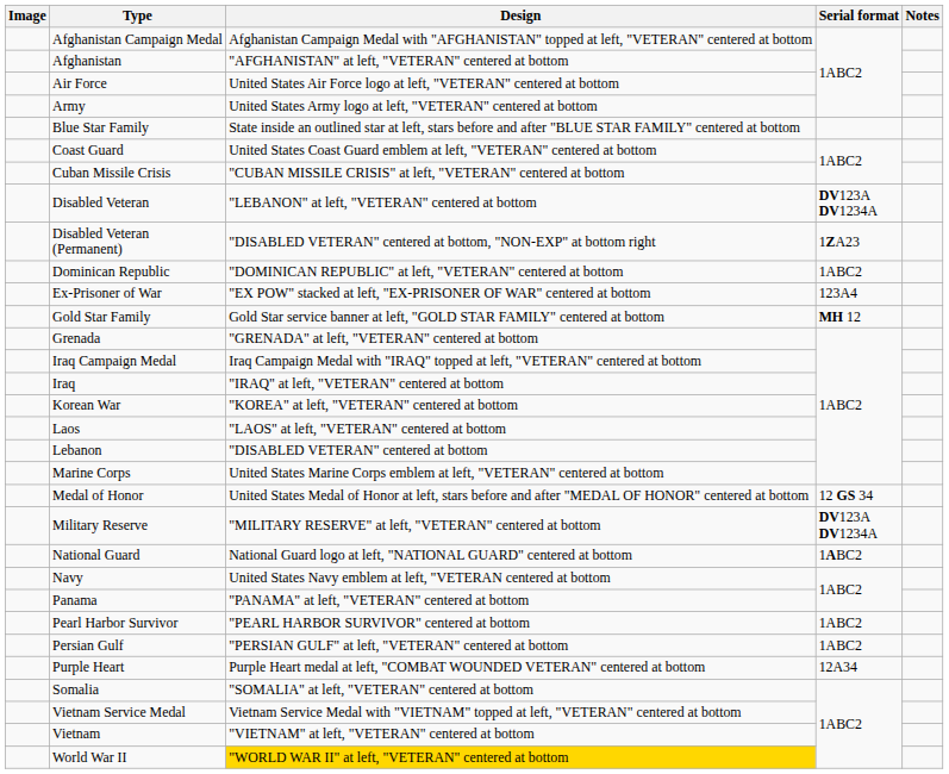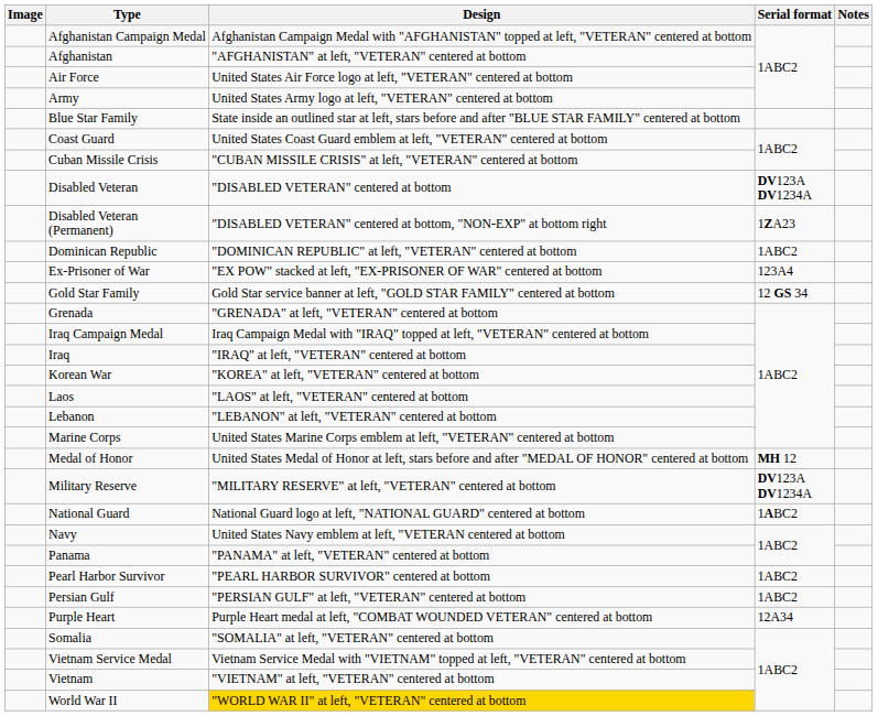 <table class="wikitable">
 <tr>
 <th>Image</th>
 <th>Type</th>
 <th>Design</th>
 <th>Serial format</th>
 <th>Notes</th>
 </tr>
 <tr>
 <td></td>
 <td>Afghanistan Campaign Medal</td>
 <td>Afghanistan Campaign Medal with "AFGHANISTAN" topped at left, "VETERAN" centered at bottom</td>
 <td rowspan="4">1ABC2</td>
 <td></td>
 </tr>
 <tr>
 <td></td>
 <td>Afghanistan</td>
 <td>"AFGHANISTAN" at left, "VETERAN" centered at bottom</td>
 <td></td>
 </tr>
 <tr>
 <td></td>
 <td>Air Force</td>
 <td>United States Air Force logo at left, "VETERAN" centered at bottom</td>
 <td></td>
 </tr>
 <tr>
 <td></td>
 <td>Army</td>
 <td>United States Army logo at left, "VETERAN" centered at bottom</td>
 <td></td>
 </tr>
 <tr>
 <td></td>
 <td>Blue Star Family</td>
 <td>State inside an outlined star at left, stars before and after "BLUE STAR FAMILY" centered at bottom</td>
 <td></td>
 <td></td>
 </tr>
 <tr>
 <td></td>
 <td>Coast Guard</td>
 <td>United States Coast Guard emblem at left, "VETERAN" centered at bottom</td>
 <td rowspan="2">1ABC2</td>
 <td></td>
 </tr>
 <tr>
 <td></td>
 <td>Cuban Missile Crisis</td>
 <td>"CUBAN MISSILE CRISIS" at left, "VETERAN" centered at bottom</td>
 <td></td>
 </tr>
 <tr>
 <td></td>
 <td>Disabled Veteran</td>
-<td>"LEBANON" at left, "VETERAN" centered at bottom</td>
+<td>"DISABLED VETERAN" centered at bottom</td>
 <td><strong>DV</strong>123A<br><strong>DV</strong>1234A</td>
 <td></td>
 </tr>
 <tr>
 <td></td>
 <td>Disabled Veteran<br>(Permanent)</td>
 <td>"DISABLED VETERAN" centered at bottom, "NON-EXP" at bottom right</td>
 <td>1<strong>Z</strong>A23</td>
 <td></td>
 </tr>
 <tr>
 <td></td>
 <td>Dominican Republic</td>
 <td>"DOMINICAN REPUBLIC" at left, "VETERAN" centered at bottom</td>
 <td>1ABC2</td>
 <td></td>
 </tr>
 <tr>
 <td></td>
 <td>Ex-Prisoner of War</td>
 <td>"EX POW" stacked at left, "EX-PRISONER OF WAR" centered at bottom</td>
 <td>123A4</td>
 <td></td>
 </tr>
 <tr>
 <td></td>
 <td>Gold Star Family</td>
 <td>Gold Star service banner at left, "GOLD STAR FAMILY" centered at bottom</td>
-<td><strong>MH</strong> 12</td>
+<td>12 <strong>GS</strong> 34</td>
 <td></td>
 </tr>
 <tr>
 <td></td>
 <td>Grenada</td>
 <td>"GRENADA" at left, "VETERAN" centered at bottom</td>
 <td rowspan="7">1ABC2</td>
 <td></td>
 </tr>
 <tr>
 <td></td>
 <td>Iraq Campaign Medal</td>
 <td>Iraq Campaign Medal with "IRAQ" topped at left, "VETERAN" centered at bottom</td>
 <td></td>
 </tr>
 <tr>
 <td></td>
 <td>Iraq</td>
 <td>"IRAQ" at left, "VETERAN" centered at bottom</td>
 <td></td>
 </tr>
 <tr>
 <td></td>
 <td>Korean War</td>
 <td>"KOREA" at left, "VETERAN" centered at bottom</td>
 <td></td>
 </tr>
 <tr>
 <td></td>
 <td>Laos</td>
 <td>"LAOS" at left, "VETERAN" centered at bottom</td>
 <td></td>
 </tr>
 <tr>
 <td></td>
 <td>Lebanon</td>
-<td>"DISABLED VETERAN" centered at bottom</td>
+<td>"LEBANON" at left, "VETERAN" centered at bottom</td>
 <td></td>
 </tr>
 <tr>
 <td></td>
 <td>Marine Corps</td>
 <td>United States Marine Corps emblem at left, "VETERAN" centered at bottom</td>
 <td></td>
 </tr>
 <tr>
 <td></td>
 <td>Medal of Honor</td>
 <td>United States Medal of Honor at left, stars before and after "MEDAL OF HONOR" centered at bottom</td>
-<td>12 <strong>GS</strong> 34</td>
+<td><strong>MH</strong> 12</td>
 <td></td>
 </tr>
 <tr>
 <td></td>
 <td>Military Reserve</td>
 <td>"MILITARY RESERVE" at left, "VETERAN" centered at bottom</td>
 <td><strong>DV</strong>123A<br><strong>DV</strong>1234A</td>
 <td></td>
 </tr>
 <tr>
 <td></td>
 <td>National Guard</td>
 <td>National Guard logo at left, "NATIONAL GUARD" centered at bottom</td>
 <td>1<strong>A</strong>BC2</td>
 <td></td>
 </tr>
 <tr>
 <td></td>
 <td>Navy</td>
 <td>United States Navy emblem at left, "VETERAN centered at bottom</td>
 <td rowspan="2">1ABC2</td>
 <td></td>
 </tr>
 <tr>
 <td></td>
 <td>Panama</td>
 <td>"PANAMA" at left, "VETERAN" centered at bottom</td>
 <td></td>
 </tr>
 <tr>
 <td></td>
 <td>Pearl Harbor Survivor</td>
 <td>"PEARL HARBOR SURVIVOR" centered at bottom</td>
 <td>1ABC2</td>
 <td></td>
 </tr>
 <tr>
 <td></td>
 <td>Persian Gulf</td>
 <td>"PERSIAN GULF" at left, "VETERAN" centered at bottom</td>
 <td>1ABC2</td>
 <td></td>
 </tr>
 <tr>
 <td></td>
 <td>Purple Heart</td>
 <td>Purple Heart medal at left, "COMBAT WOUNDED VETERAN" centered at bottom</td>
 <td>12A34</td>
 <td></td>
 </tr>
 <tr>
 <td></td>
 <td>Somalia</td>
 <td>"SOMALIA" at left, "VETERAN" centered at bottom</td>
 <td rowspan="4">1ABC2</td>
 <td></td>
 </tr>
 <tr>
 <td></td>
 <td>Vietnam Service Medal</td>
 <td>Vietnam Service Medal with "VIETNAM" topped at left, "VETERAN" centered at bottom</td>
 <td></td>
 </tr>
 <tr>
 <td></td>
 <td>Vietnam</td>
 <td>"VIETNAM" at left, "VETERAN" centered at bottom</td>
 <td></td>
 </tr>
 <tr>
 <td></td>
 <td>World War II</td>
 <td style="background: gold;">"WORLD WAR II" at left, "VETERAN" centered at bottom</td>
 <td></td>
 </tr>
 </table>
